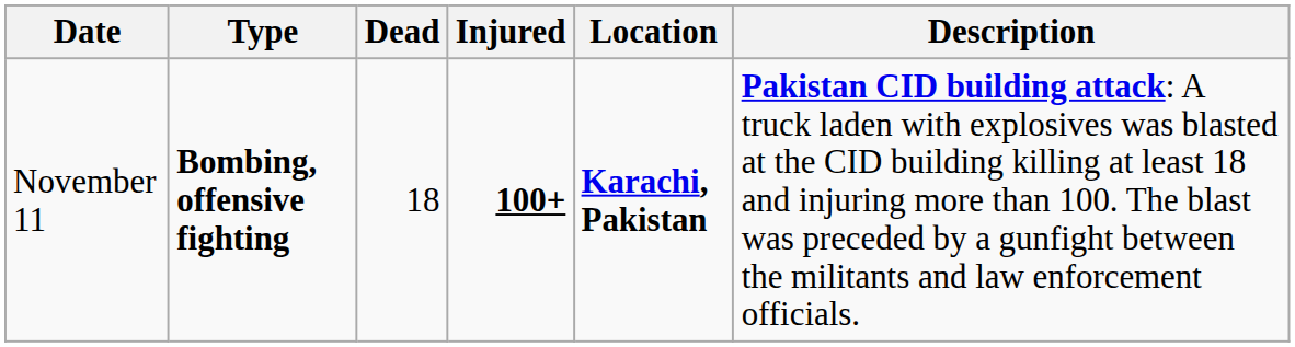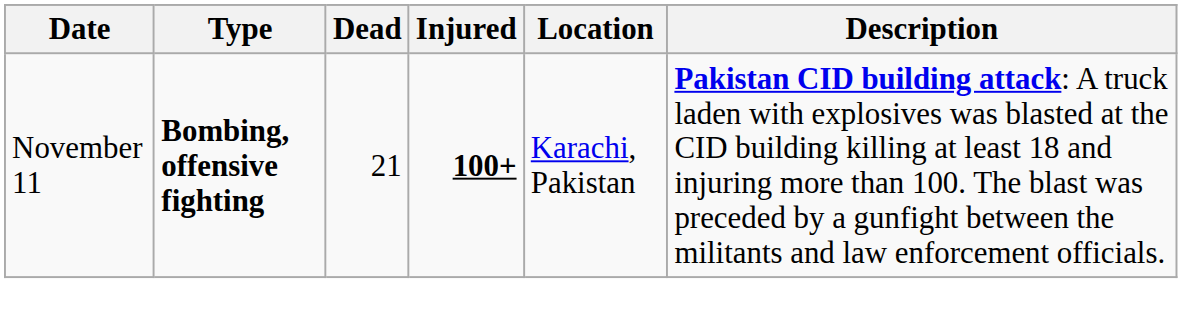 <table class="wikitable sortable" id="terrorIncidents2010Nov">
 <tr>
 <th>Date</th>
 <th>Type</th>
 <th>Dead</th>
 <th>Injured</th>
 <th>Location</th>
 <th>Description</th>
 </tr>
 <tr>
 <td>November 11</td>
 <td><strong>Bombing, offensive fighting</strong></td>
-<td align="right">18</td>
+<td align="right">21</td>
 <td align="right"><strong><u>100+</u></strong></td>
-<td><strong><a href='#'>Karachi</a>, Pakistan</strong></td>
+<td><a href='#'>Karachi</a>, Pakistan</td>
 <td><strong><a href='#'>Pakistan CID building attack</a></strong>: A truck laden with explosives was blasted at the CID building killing at least 18 and injuring more than 100. The blast was preceded by a gunfight between the militants and law enforcement officials.</td>
 </tr>
 </table>
